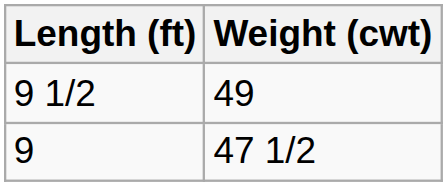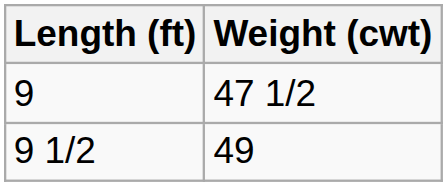 <table class="wikitable sortable">
 <tr>
 <th>Length (ft)</th>
 <th>Weight (cwt)</th>
 </tr>
 <tr>
+<td>9</td>
+<td>47 1/2</td>
+</tr>
+<tr>
 <td>9 1/2</td>
 <td>49</td>
 </tr>
-<tr>
-<td>9</td>
-<td>47 1/2</td>
-</tr>
 </table>
